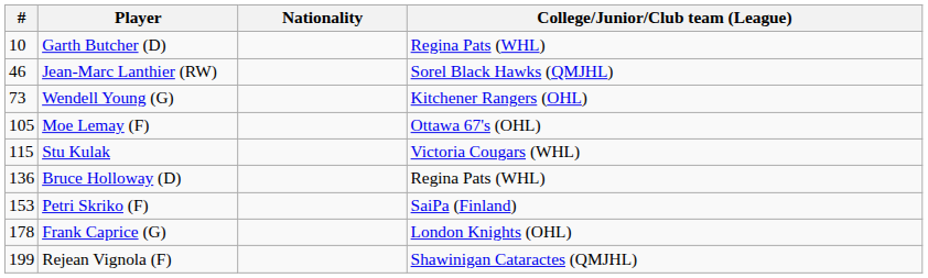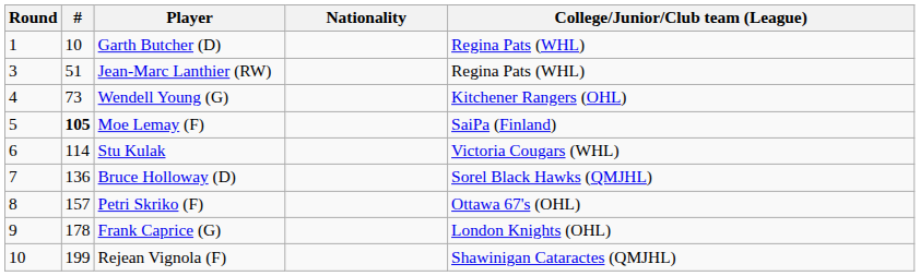 <table class="wikitable">
 <tr>
+<th bgcolor="#DDDDFF" width="2.75%">Round</th>
 <th bgcolor="#DDDDFF" width="2.75%">#</th>
 <th bgcolor="#DDDDFF" width="22.0%">Player</th>
 <th bgcolor="#DDDDFF" width="18.5%">Nationality</th>
 <th bgcolor="#DDDDFF" width="100.0%">College/Junior/Club team (League)</th>
 </tr>
 <tr>
+<td>1</td>
 <td>10</td>
 <td><a href='#'>Garth Butcher</a> (D)</td>
 <td></td>
 <td><a href='#'>Regina Pats</a> (<a href='#'>WHL</a>)</td>
 </tr>
 <tr>
-<td>46</td>
+<td>3</td>
+<td>51</td>
 <td><a href='#'>Jean-Marc Lanthier</a> (RW)</td>
 <td></td>
-<td><a href='#'>Sorel Black Hawks</a> (<a href='#'>QMJHL</a>)</td>
+<td>Regina Pats (WHL)</td>
 </tr>
 <tr>
+<td>4</td>
 <td>73</td>
 <td><a href='#'>Wendell Young</a> (G)</td>
 <td></td>
 <td><a href='#'>Kitchener Rangers</a> (<a href='#'>OHL</a>)</td>
 </tr>
 <tr>
-<td>105</td>
+<td>5</td>
+<td><strong>105</strong></td>
 <td><a href='#'>Moe Lemay</a> (F)</td>
 <td></td>
-<td><a href='#'>Ottawa 67's</a> (OHL)</td>
+<td><a href='#'>SaiPa</a> (<a href='#'>Finland</a>)</td>
 </tr>
 <tr>
-<td>115</td>
+<td>6</td>
+<td>114</td>
 <td><a href='#'>Stu Kulak</a></td>
 <td></td>
 <td><a href='#'>Victoria Cougars</a> (WHL)</td>
 </tr>
 <tr>
+<td>7</td>
 <td>136</td>
 <td><a href='#'>Bruce Holloway</a> (D)</td>
 <td></td>
-<td>Regina Pats (WHL)</td>
+<td><a href='#'>Sorel Black Hawks</a> (<a href='#'>QMJHL</a>)</td>
 </tr>
 <tr>
-<td>153</td>
+<td>8</td>
+<td>157</td>
 <td><a href='#'>Petri Skriko</a> (F)</td>
 <td></td>
-<td><a href='#'>SaiPa</a> (<a href='#'>Finland</a>)</td>
+<td><a href='#'>Ottawa 67's</a> (OHL)</td>
 </tr>
 <tr>
+<td>9</td>
 <td>178</td>
 <td><a href='#'>Frank Caprice</a> (G)</td>
 <td></td>
 <td><a href='#'>London Knights</a> (OHL)</td>
 </tr>
 <tr>
+<td>10</td>
 <td>199</td>
 <td>Rejean Vignola (F)</td>
 <td></td>
 <td><a href='#'>Shawinigan Cataractes</a> (QMJHL)</td>
 </tr>
 </table>
